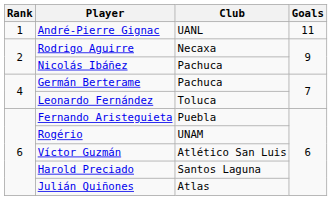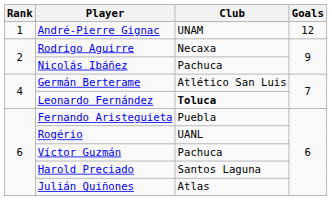 <table class="wikitable">
 <tr>
 <th>Rank</th>
 <th>Player</th>
 <th>Club</th>
 <th>Goals</th>
 </tr>
 <tr>
 <td align=center rowspan=1>1</td>
 <td> <a href='#'>André-Pierre Gignac</a></td>
-<td>UANL</td>
-<td align=center rowspan=1>11</td>
+<td>UNAM</td>
+<td align=center rowspan=1>12</td>
 </tr>
 <tr>
 <td align=center rowspan=2>2</td>
 <td> <a href='#'>Rodrigo Aguirre</a></td>
 <td>Necaxa</td>
 <td align=center rowspan=2>9</td>
 </tr>
 <tr>
 <td> <a href='#'>Nicolás Ibáñez</a></td>
 <td>Pachuca</td>
 </tr>
 <tr>
 <td align=center rowspan=2>4</td>
 <td> <a href='#'>Germán Berterame</a></td>
-<td>Pachuca</td>
+<td>Atlético San Luis</td>
 <td align=center rowspan=2>7</td>
 </tr>
 <tr>
 <td> <a href='#'>Leonardo Fernández</a></td>
-<td>Toluca</td>
+<td><strong>Toluca</strong></td>
 </tr>
 <tr>
 <td align=center rowspan=5>6</td>
 <td> <a href='#'>Fernando Aristeguieta</a></td>
 <td>Puebla</td>
 <td align=center rowspan=5>6</td>
 </tr>
 <tr>
 <td> <a href='#'>Rogério</a></td>
-<td>UNAM</td>
+<td>UANL</td>
 </tr>
 <tr>
 <td> <a href='#'>Víctor Guzmán</a></td>
-<td>Atlético San Luis</td>
+<td>Pachuca</td>
 </tr>
 <tr>
 <td> <a href='#'>Harold Preciado</a></td>
 <td>Santos Laguna</td>
 </tr>
 <tr>
 <td> <a href='#'>Julián Quiñones</a></td>
 <td>Atlas</td>
 </tr>
 </table>
